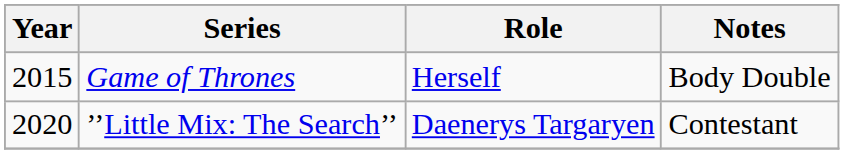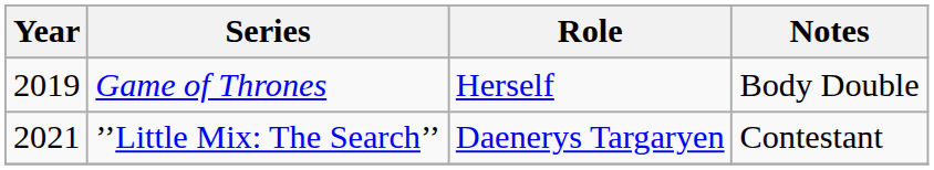 <table class="wikitable sortable">
 <tr>
 <th>Year</th>
 <th>Series</th>
 <th>Role</th>
 <th class="unsortable">Notes</th>
 </tr>
 <tr>
-<td>2015</td>
+<td>2019</td>
 <td><em><a href='#'>Game of Thrones</a></em></td>
 <td><a href='#'>Herself</a></td>
 <td>Body Double</td>
 </tr>
 <tr>
-<td>2020</td>
+<td>2021</td>
 <td>’’<a href='#'>Little Mix: The Search</a>’’</td>
 <td><a href='#'>Daenerys Targaryen</a></td>
 <td>Contestant</td>
 </tr>
 <tr>
 </tr>
 </table>
